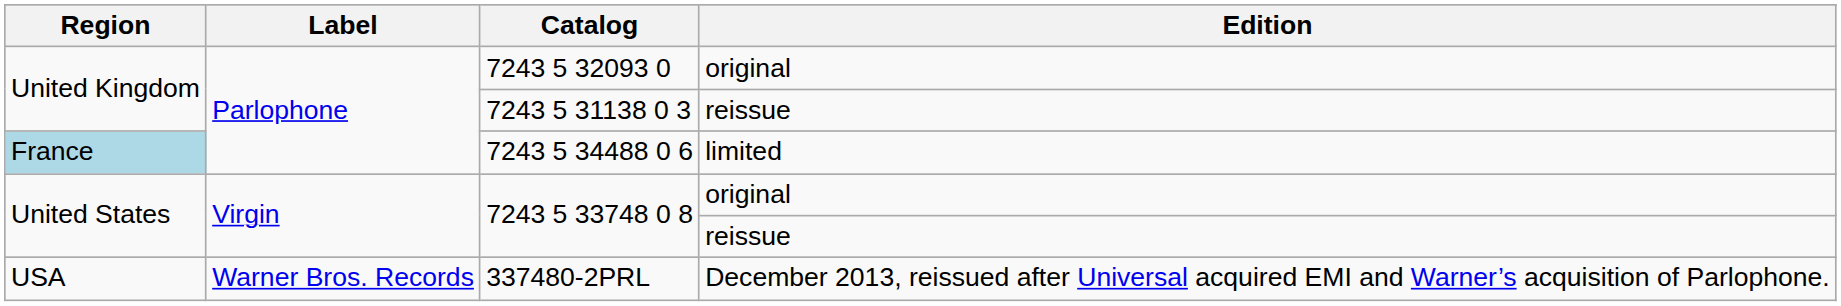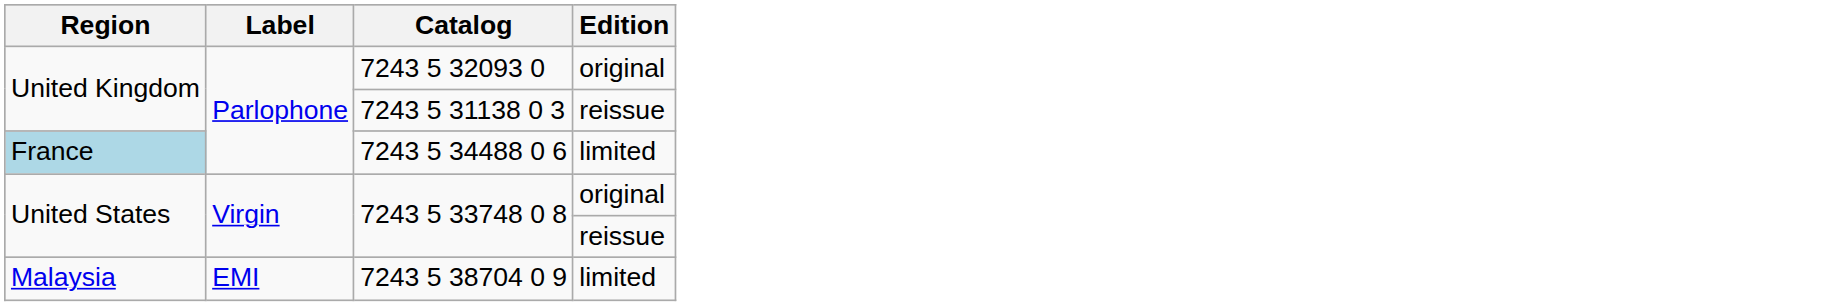 <table class="wikitable sortable">
 <tr>
 <th>Region</th>
 <th>Label</th>
 <th>Catalog</th>
 <th>Edition</th>
 </tr>
 <tr>
 <td rowspan="2">United Kingdom</td>
 <td rowspan="3"><a href='#'>Parlophone</a></td>
 <td>7243 5 32093 0</td>
 <td>original</td>
 </tr>
 <tr>
 <td>7243 5 31138 0 3</td>
 <td>reissue</td>
 </tr>
 <tr>
 <td style="background: lightblue;">France</td>
 <td>7243 5 34488 0 6</td>
 <td>limited</td>
 </tr>
 <tr>
 <td rowspan="2">United States</td>
 <td rowspan="2"><a href='#'>Virgin</a></td>
 <td rowspan="2">7243 5 33748 0 8</td>
 <td>original</td>
 </tr>
 <tr>
 <td>reissue</td>
 </tr>
 <tr>
-<td>USA</td>
-<td><a href='#'>Warner Bros. Records</a></td>
-<td>337480-2PRL</td>
-<td>December 2013, reissued after <a href='#'>Universal</a> acquired EMI and <a href='#'>Warner’s</a> acquisition of Parlophone.</td>
+<td><a href='#'>Malaysia</a></td>
+<td><a href='#'>EMI</a></td>
+<td>7243 5 38704 0 9</td>
+<td>limited</td>
 </tr>
 </table>
